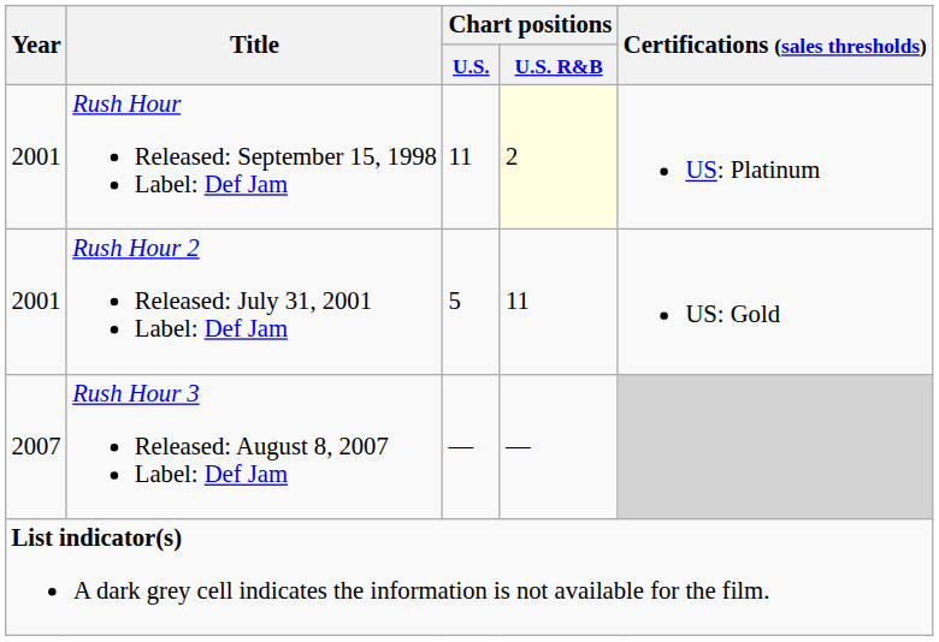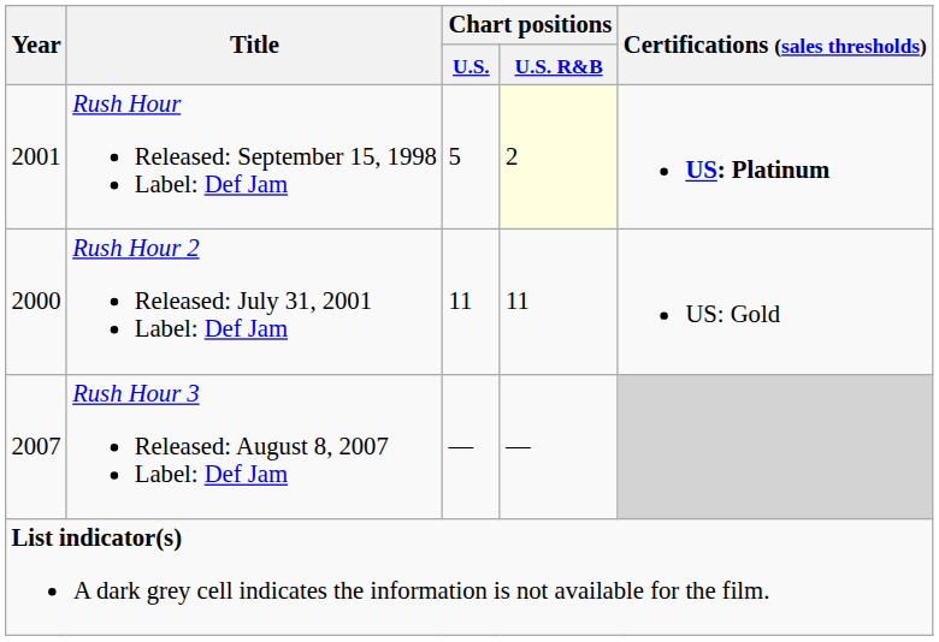 <table class="wikitable sortable">
 <tr>
 <th rowspan="2">Year</th>
 <th rowspan="2">Title</th>
 <th colspan="2">Chart positions</th>
 <th rowspan="2">Certifications <small>(<a href='#'>sales thresholds</a>)</small></th>
 </tr>
 <tr>
 <th><small><a href='#'>U.S.</a></small></th>
 <th><small><a href='#'>U.S. R&B</a></small></th>
 </tr>
 <tr>
 <td>2001</td>
 <td><em><a href='#'>Rush Hour</a></em><br><ul><li>Released: September 15, 1998</li><li>Label: <a href='#'>Def Jam</a></li></ul></td>
-<td>11</td>
+<td>5</td>
 <td style="background: lightyellow;">2</td>
-<td><br><ul><li><a href='#'>US</a>: Platinum</li></ul></td>
+<td><strong><br><ul><li><a href='#'>US</a>: Platinum</li></ul></strong></td>
 </tr>
 <tr>
-<td>2001</td>
+<td>2000</td>
 <td><em><a href='#'>Rush Hour 2</a></em><br><ul><li>Released: July 31, 2001</li><li>Label: <a href='#'>Def Jam</a></li></ul></td>
-<td>5</td>
+<td>11</td>
 <td>11</td>
 <td><br><ul><li>US: Gold</li></ul></td>
 </tr>
 <tr>
 <td>2007</td>
 <td><em><a href='#'>Rush Hour 3</a></em><br><ul><li>Released: August 8, 2007</li><li>Label: <a href='#'>Def Jam</a></li></ul></td>
 <td>—</td>
 <td>—</td>
 <td style="background:#d3d3d3;"></td>
 </tr>
 <tr>
 <td colspan="5" style="text-align:left;"><strong>List indicator(s)</strong><br><ul><li>A dark grey cell indicates the information is not available for the film.</li></ul></td>
 </tr>
 </table>
